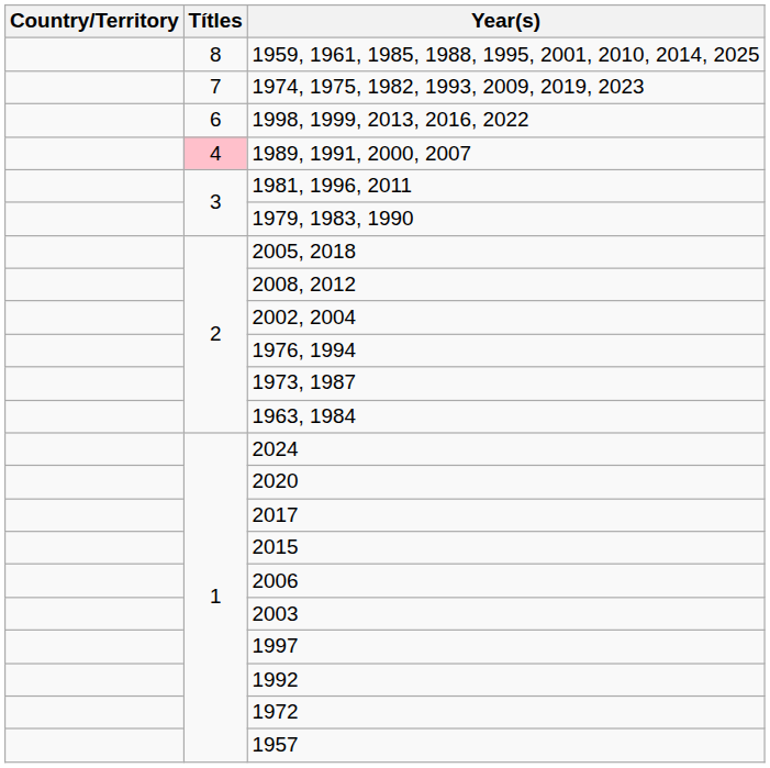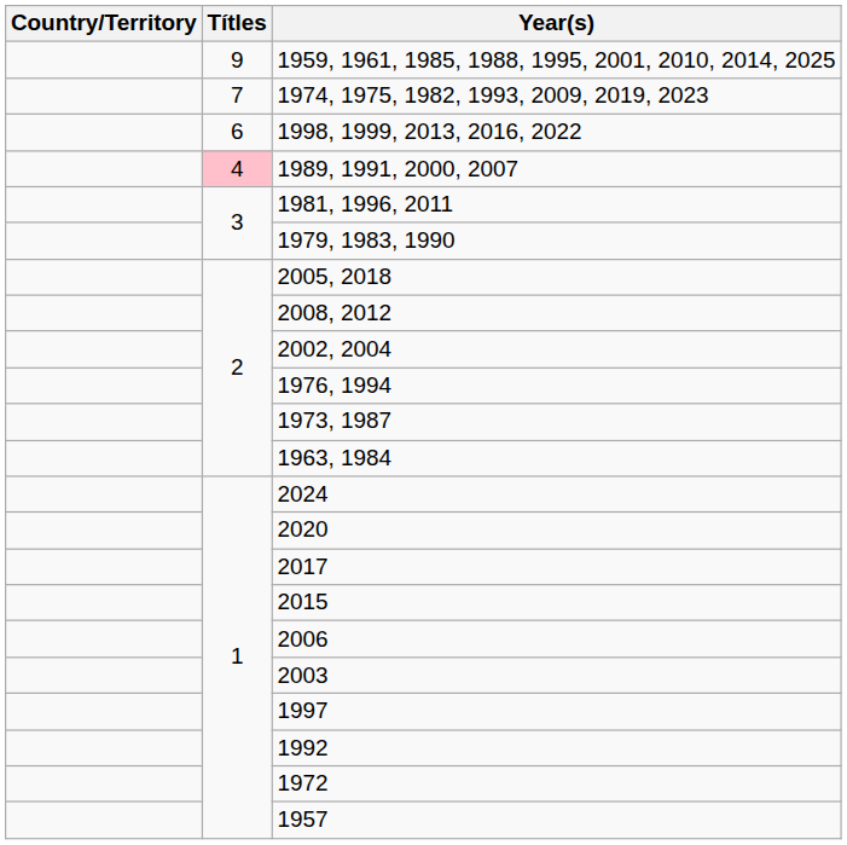 <table class="wikitable">
 <tr>
 <th>Country/Territory</th>
 <th>Títles</th>
 <th>Year(s)</th>
 </tr>
 <tr>
 <td></td>
-<td style="text-align:center;">8</td>
+<td style="text-align:center;">9</td>
 <td>1959, 1961, 1985, 1988, 1995, 2001, 2010, 2014, 2025</td>
 </tr>
 <tr>
 <td></td>
 <td style="text-align:center;">7</td>
 <td>1974, 1975, 1982, 1993, 2009, 2019, 2023</td>
 </tr>
 <tr>
 <td></td>
 <td style="text-align:center;">6</td>
 <td>1998, 1999, 2013, 2016, 2022</td>
 </tr>
 <tr>
 <td></td>
 <td style="background: pink; text-align:center;">4</td>
 <td>1989, 1991, 2000, 2007</td>
 </tr>
 <tr>
 <td></td>
 <td rowspan="2" style="text-align:center;">3</td>
 <td>1981, 1996, 2011</td>
 </tr>
 <tr>
 <td></td>
 <td>1979, 1983, 1990</td>
 </tr>
 <tr>
 <td></td>
 <td rowspan="6" style="text-align:center;">2</td>
 <td>2005, 2018</td>
 </tr>
 <tr>
 <td></td>
 <td>2008, 2012</td>
 </tr>
 <tr>
 <td></td>
 <td>2002, 2004</td>
 </tr>
 <tr>
 <td></td>
 <td>1976, 1994</td>
 </tr>
 <tr>
 <td></td>
 <td>1973, 1987</td>
 </tr>
 <tr>
 <td></td>
 <td>1963, 1984</td>
 </tr>
 <tr>
 <td></td>
 <td rowspan="10" style="text-align:center;">1</td>
 <td>2024</td>
 </tr>
 <tr>
 <td></td>
 <td>2020</td>
 </tr>
 <tr>
 <td></td>
 <td>2017</td>
 </tr>
 <tr>
 <td></td>
 <td>2015</td>
 </tr>
 <tr>
 <td></td>
 <td>2006</td>
 </tr>
 <tr>
 <td></td>
 <td>2003</td>
 </tr>
 <tr>
 <td></td>
 <td>1997</td>
 </tr>
 <tr>
 <td></td>
 <td>1992</td>
 </tr>
 <tr>
 <td></td>
 <td>1972</td>
 </tr>
 <tr>
 <td></td>
 <td>1957</td>
 </tr>
 </table>
